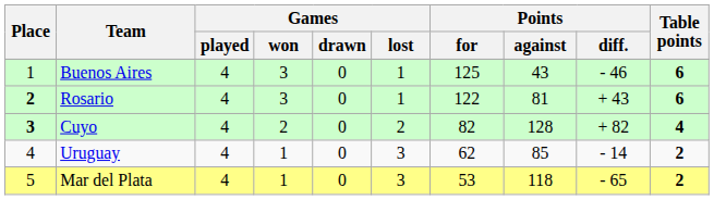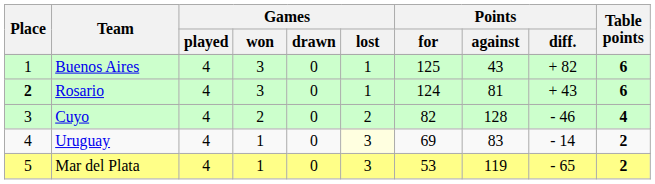 <table class="wikitable">
 <tr>
 <th rowspan=2 width="7%">Place</th>
 <th rowspan=2 width="19%">Team</th>
 <th colspan=4 width="30%">Games</th>
 <th colspan=3 width="26%">Points</th>
 <th rowspan=2 width="8%">Table<br>points</th>
 </tr>
 <tr>
 <th width="8%">played</th>
 <th width="8%">won</th>
 <th width="8%">drawn</th>
 <th width="8%">lost</th>
 <th width="10%">for</th>
 <th width="10%">against</th>
 <th width="10%">diff.</th>
 </tr>
 <tr align=center |- style="background: #ccffcc;">
 </tr>
 <tr align=center style="background: #ccffcc;">
 <td>1</td>
 <td align=left><a href='#'>Buenos Aires</a></td>
 <td>4</td>
 <td>3</td>
 <td>0</td>
 <td>1</td>
 <td>125</td>
 <td>43</td>
-<td>- 46</td>
+<td>+ 82</td>
 <td><strong>6</strong></td>
 </tr>
 <tr align=center style="background: #ccffcc;">
 <td><strong>2</strong></td>
 <td align=left><a href='#'>Rosario</a></td>
 <td>4</td>
 <td>3</td>
 <td>0</td>
 <td>1</td>
-<td>122</td>
+<td>124</td>
 <td>81</td>
 <td>+ 43</td>
 <td><strong>6</strong></td>
 </tr>
 <tr align=center style="background: #ccffcc;">
-<td><strong>3</strong></td>
+<td>3</td>
 <td align=left><a href='#'>Cuyo</a></td>
 <td>4</td>
 <td>2</td>
 <td>0</td>
 <td>2</td>
 <td>82</td>
 <td>128</td>
-<td>+ 82</td>
+<td>- 46</td>
 <td><strong>4</strong></td>
 </tr>
 <tr align=center>
 <td>4</td>
 <td align=left><a href='#'>Uruguay</a></td>
 <td>4</td>
 <td>1</td>
 <td>0</td>
-<td>3</td>
-<td>62</td>
-<td>85</td>
+<td style="background: lightyellow;">3</td>
+<td>69</td>
+<td>83</td>
 <td>- 14</td>
 <td><strong>2</strong></td>
 </tr>
 <tr align=center style="background: #FFFF88;">
 <td>5</td>
 <td align=left>Mar del Plata</td>
 <td>4</td>
 <td>1</td>
 <td>0</td>
 <td>3</td>
 <td>53</td>
-<td>118</td>
+<td>119</td>
 <td>- 65</td>
 <td><strong>2</strong></td>
 </tr>
 </table>
